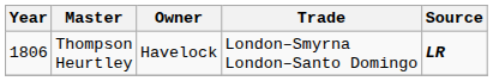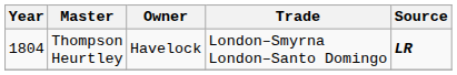 <table class=" wikitable">
 <tr>
 <th>Year</th>
 <th>Master</th>
 <th>Owner</th>
 <th>Trade</th>
 <th>Source</th>
 </tr>
 <tr>
-<td>1806</td>
+<td>1804</td>
 <td>Thompson<br>Heurtley</td>
 <td>Havelock</td>
 <td>London–Smyrna<br>London–Santo Domingo</td>
 <td><strong><em>LR</em></strong></td>
 </tr>
 <tr>
 </tr>
 </table>
